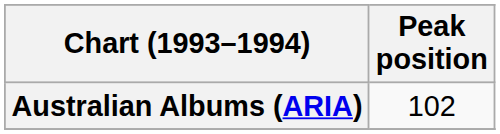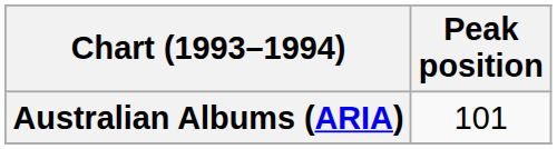 <table class="wikitable sortable plainrowheaders" style="text-align:center">
 <tr>
 <th scope="col">Chart (1993–1994)</th>
 <th scope="col">Peak<br>position</th>
 </tr>
 <tr>
 <th scope="row">Australian Albums (<a href='#'>ARIA</a>)</th>
-<td>102</td>
+<td>101</td>
 </tr>
 <tr>
 </tr>
 <tr>
 </tr>
 <tr>
 </tr>
 <tr>
 </tr>
 </table>
